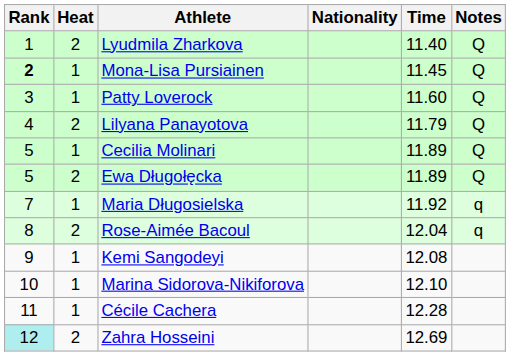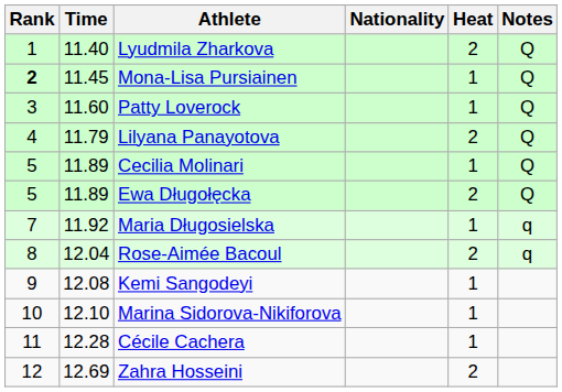 <table class="wikitable sortable" style="text-align:center">
 <tr>
 <th>Rank</th>
-<th>Heat</th>
+<th>Time</th>
 <th>Athlete</th>
 <th>Nationality</th>
-<th>Time</th>
+<th>Heat</th>
 <th>Notes</th>
 </tr>
 <tr bgcolor=ccffcc>
 <td>1</td>
-<td>2</td>
+<td>11.40</td>
 <td align=left><a href='#'>Lyudmila Zharkova</a></td>
 <td align=left></td>
-<td>11.40</td>
+<td>2</td>
 <td>Q</td>
 </tr>
 <tr bgcolor=ccffcc>
 <td><strong>2</strong></td>
-<td>1</td>
+<td>11.45</td>
 <td align=left><a href='#'>Mona-Lisa Pursiainen</a></td>
 <td align=left></td>
-<td>11.45</td>
+<td>1</td>
 <td>Q</td>
 </tr>
 <tr bgcolor=ccffcc>
 <td>3</td>
-<td>1</td>
+<td>11.60</td>
 <td align=left><a href='#'>Patty Loverock</a></td>
 <td align=left></td>
-<td>11.60</td>
+<td>1</td>
 <td>Q</td>
 </tr>
 <tr bgcolor=ccffcc>
 <td>4</td>
-<td>2</td>
+<td>11.79</td>
 <td align=left><a href='#'>Lilyana Panayotova</a></td>
 <td align=left></td>
-<td>11.79</td>
+<td>2</td>
 <td>Q</td>
 </tr>
 <tr bgcolor=ccffcc>
 <td>5</td>
-<td>1</td>
+<td>11.89</td>
 <td align=left><a href='#'>Cecilia Molinari</a></td>
 <td align=left></td>
-<td>11.89</td>
+<td>1</td>
 <td>Q</td>
 </tr>
 <tr bgcolor=ccffcc>
 <td>5</td>
-<td>2</td>
+<td>11.89</td>
 <td align=left><a href='#'>Ewa Długołęcka</a></td>
 <td align=left></td>
-<td>11.89</td>
+<td>2</td>
 <td>Q</td>
 </tr>
 <tr bgcolor=ddffdd>
 <td>7</td>
-<td>1</td>
+<td>11.92</td>
 <td align=left><a href='#'>Maria Długosielska</a></td>
 <td align=left></td>
-<td>11.92</td>
+<td>1</td>
 <td>q</td>
 </tr>
 <tr bgcolor=ddffdd>
 <td>8</td>
-<td>2</td>
+<td>12.04</td>
 <td align=left><a href='#'>Rose-Aimée Bacoul</a></td>
 <td align=left></td>
-<td>12.04</td>
+<td>2</td>
 <td>q</td>
 </tr>
 <tr>
 <td>9</td>
-<td>1</td>
+<td>12.08</td>
 <td align=left><a href='#'>Kemi Sangodeyi</a></td>
 <td align=left></td>
-<td>12.08</td>
+<td>1</td>
 <td></td>
 </tr>
 <tr>
 <td>10</td>
-<td>1</td>
+<td>12.10</td>
 <td align=left><a href='#'>Marina Sidorova-Nikiforova</a></td>
 <td align=left></td>
-<td>12.10</td>
+<td>1</td>
 <td></td>
 </tr>
 <tr>
 <td>11</td>
-<td>1</td>
+<td>12.28</td>
 <td align=left><a href='#'>Cécile Cachera</a></td>
 <td align=left></td>
-<td>12.28</td>
+<td>1</td>
 <td></td>
 </tr>
 <tr>
-<td style="background: paleturquoise;">12</td>
-<td>2</td>
+<td>12</td>
+<td>12.69</td>
 <td align=left><a href='#'>Zahra Hosseini</a></td>
 <td align=left></td>
-<td>12.69</td>
+<td>2</td>
 <td></td>
 </tr>
 </table>
